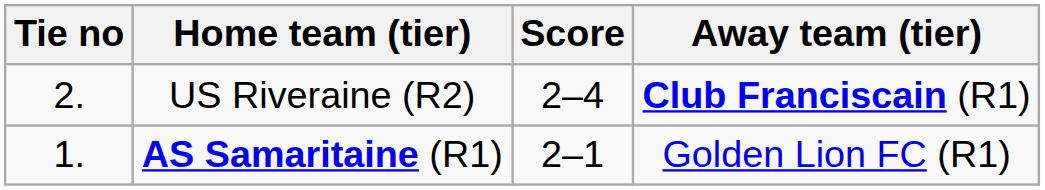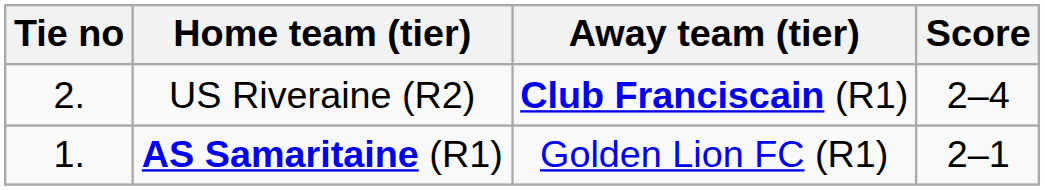 <table class="wikitable" style="text-align: center">
 <tr>
 <th>Tie no</th>
 <th>Home team (tier)</th>
+<th>Away team (tier)</th>
 <th>Score</th>
-<th>Away team (tier)</th>
 </tr>
 <tr>
 <td>2.</td>
 <td> US Riveraine (R2)</td>
+<td><strong><a href='#'>Club Franciscain</a></strong> (R1) </td>
 <td>2–4</td>
-<td><strong><a href='#'>Club Franciscain</a></strong> (R1) </td>
 </tr>
 <tr>
 <td>1.</td>
 <td> <strong><a href='#'>AS Samaritaine</a></strong> (R1)</td>
+<td><a href='#'>Golden Lion FC</a> (R1) </td>
 <td>2–1</td>
-<td><a href='#'>Golden Lion FC</a> (R1) </td>
 </tr>
 </table>
